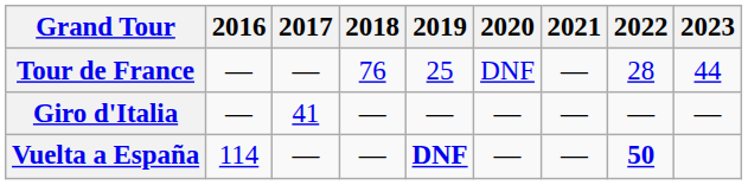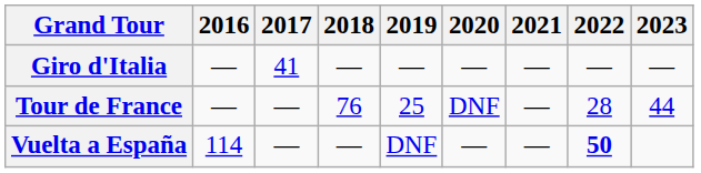 <table class="wikitable plainrowheaders">
 <tr>
 <th scope="col"><a href='#'>Grand Tour</a></th>
 <th scope="col">2016</th>
 <th scope="col">2017</th>
 <th scope="col">2018</th>
 <th scope="col">2019</th>
 <th scope="col">2020</th>
 <th scope="col">2021</th>
 <th scope="col">2022</th>
 <th scope="col">2023</th>
 </tr>
 <tr style="text-align:center;">
+<th scope="row"> <a href='#'>Giro d'Italia</a></th>
+<td>—</td>
+<td><a href='#'>41</a></td>
+<td>—</td>
+<td>—</td>
+<td>—</td>
+<td>—</td>
+<td>—</td>
+<td>—</td>
+</tr>
+<tr style="text-align:center;">
 <th scope="row"> <a href='#'>Tour de France</a></th>
 <td>—</td>
 <td>—</td>
 <td><a href='#'>76</a></td>
 <td><a href='#'>25</a></td>
 <td><a href='#'>DNF</a></td>
 <td>—</td>
 <td><a href='#'>28</a></td>
 <td><a href='#'>44</a></td>
 </tr>
 <tr style="text-align:center;">
-<th scope="row"> <a href='#'>Giro d'Italia</a></th>
-<td>—</td>
-<td><a href='#'>41</a></td>
-<td>—</td>
-<td>—</td>
-<td>—</td>
-<td>—</td>
-<td>—</td>
-<td>—</td>
-</tr>
-<tr style="text-align:center;">
 <th scope="row"> <a href='#'>Vuelta a España</a></th>
 <td><a href='#'>114</a></td>
 <td>—</td>
 <td>—</td>
-<td><strong><a href='#'>DNF</a></strong></td>
+<td><a href='#'>DNF</a></td>
 <td>—</td>
 <td>—</td>
 <td><strong><a href='#'>50</a></strong></td>
 <td></td>
 </tr>
 </table>
